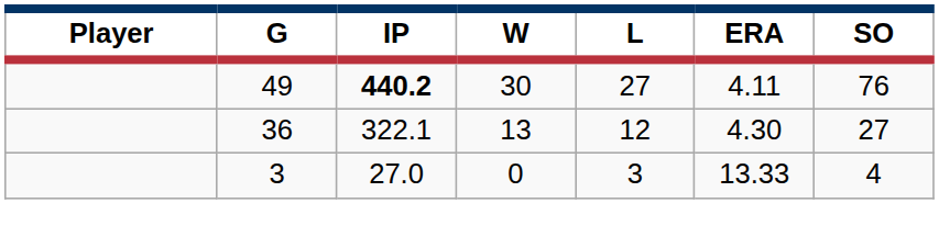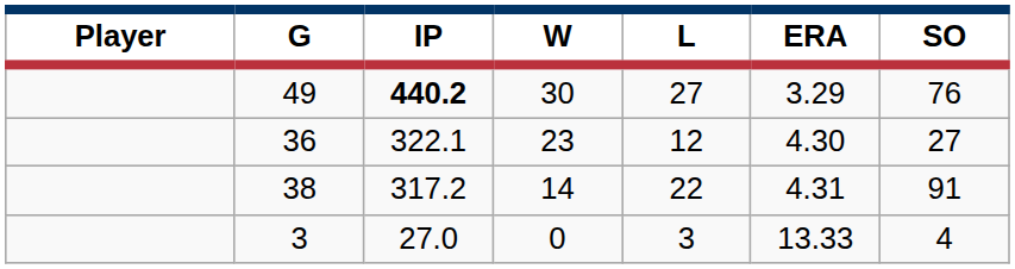 <table class="wikitable sortable">
 <tr>
 <th style="background:#FFFFFF; border-top:#023465 5px solid; border-bottom:#ba313c 5px solid;" width="16%">Player</th>
 <th style="background:#FFFFFF; border-top:#023465 5px solid; border-bottom:#ba313c 5px solid;" width="9%">G</th>
 <th style="background:#FFFFFF; border-top:#023465 5px solid; border-bottom:#ba313c 5px solid;" width="9%">IP</th>
 <th style="background:#FFFFFF; border-top:#023465 5px solid; border-bottom:#ba313c 5px solid;" width="9%">W</th>
 <th style="background:#FFFFFF; border-top:#023465 5px solid; border-bottom:#ba313c 5px solid;" width="9%">L</th>
 <th style="background:#FFFFFF; border-top:#023465 5px solid; border-bottom:#ba313c 5px solid;" width="9%">ERA</th>
 <th style="background:#FFFFFF; border-top:#023465 5px solid; border-bottom:#ba313c 5px solid;" width="9%">SO</th>
 </tr>
 <tr align="center">
 <td></td>
 <td>49</td>
 <td><strong>440.2</strong></td>
 <td>30</td>
 <td>27</td>
-<td>4.11</td>
+<td>3.29</td>
 <td>76</td>
 </tr>
 <tr align="center">
 <td></td>
 <td>36</td>
 <td>322.1</td>
-<td>13</td>
+<td>23</td>
 <td>12</td>
 <td>4.30</td>
 <td>27</td>
+</tr>
+<tr align="center">
+<td></td>
+<td>38</td>
+<td>317.2</td>
+<td>14</td>
+<td>22</td>
+<td>4.31</td>
+<td>91</td>
 </tr>
 <tr align="center">
 <td></td>
 <td>3</td>
 <td>27.0</td>
 <td>0</td>
 <td>3</td>
 <td>13.33</td>
 <td>4</td>
 </tr>
 </table>
